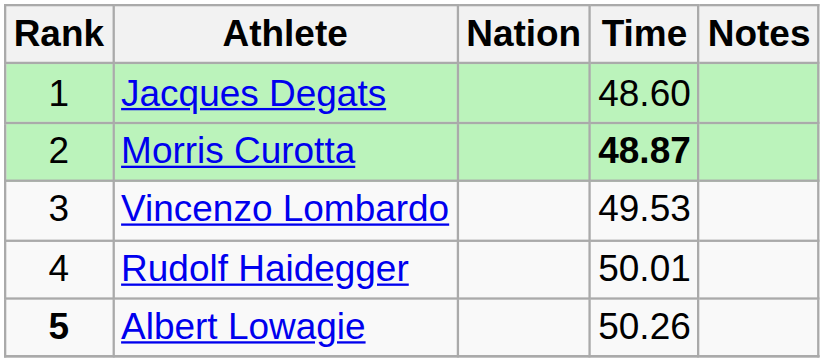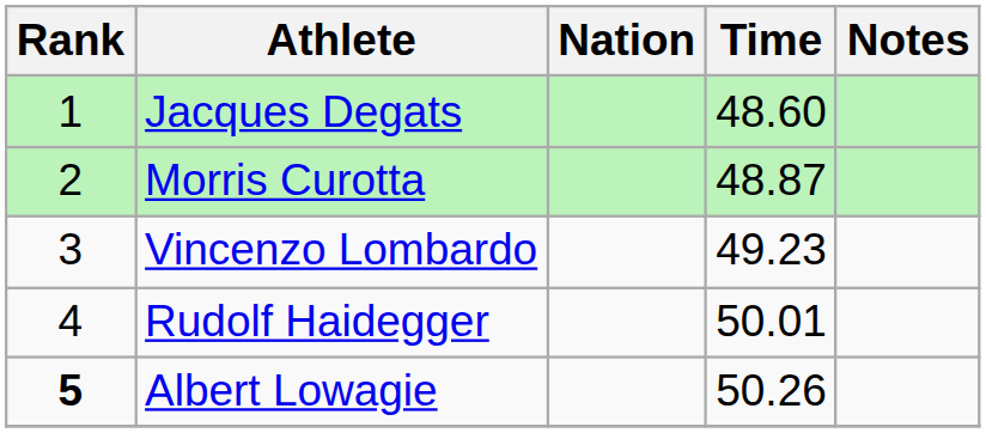 <table class="wikitable sortable" style="text-align:center">
 <tr>
 <th>Rank</th>
 <th>Athlete</th>
 <th>Nation</th>
 <th>Time</th>
 <th>Notes</th>
 </tr>
 <tr bgcolor=bbf3bb>
 <td>1</td>
 <td align=left><a href='#'>Jacques Degats</a></td>
 <td align=left></td>
 <td>48.60</td>
 <td></td>
 </tr>
 <tr bgcolor=bbf3bb>
 <td>2</td>
 <td align=left><a href='#'>Morris Curotta</a></td>
 <td align=left></td>
-<td><strong>48.87</strong></td>
+<td>48.87</td>
 <td></td>
 </tr>
 <tr>
 <td>3</td>
 <td align=left><a href='#'>Vincenzo Lombardo</a></td>
 <td align=left></td>
-<td>49.53</td>
+<td>49.23</td>
 <td></td>
 </tr>
 <tr>
 <td>4</td>
 <td align=left><a href='#'>Rudolf Haidegger</a></td>
 <td align=left></td>
 <td>50.01</td>
 <td></td>
 </tr>
 <tr>
 <td><strong>5</strong></td>
 <td align=left><a href='#'>Albert Lowagie</a></td>
 <td align=left></td>
 <td>50.26</td>
 <td></td>
 </tr>
 <tr>
 </tr>
 </table>
